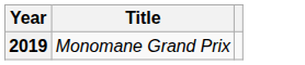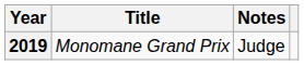 <table class="wikitable plainrowheaders">
 <tr>
 <th scope="col">Year</th>
 <th scope="col">Title</th>
+<th scope="col">Notes</th>
 <th class="unsortable" scope="col"></th>
 </tr>
 <tr>
 <th scope="row">2019</th>
 <td><em>Monomane Grand Prix</em></td>
+<td>Judge</td>
 <td style="text-align:center"></td>
 </tr>
 </table>
